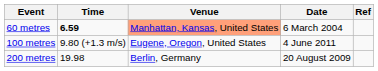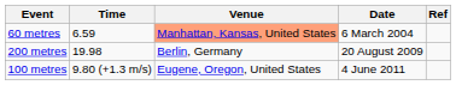 <table class=wikitable>
 <tr>
 <th>Event</th>
 <th>Time</th>
 <th>Venue</th>
 <th>Date</th>
 <th>Ref</th>
 </tr>
 <tr>
 <td><a href='#'>60 metres</a></td>
-<td><strong>6.59</strong></td>
+<td>6.59</td>
 <td style="background: lightsalmon;"><a href='#'>Manhattan, Kansas</a>, United States</td>
 <td>6 March 2004</td>
+<td></td>
+</tr>
+<tr>
+<td><a href='#'>200 metres</a></td>
+<td>19.98</td>
+<td><a href='#'>Berlin</a>, Germany</td>
+<td>20 August 2009</td>
 <td></td>
 </tr>
 <tr>
 <td><a href='#'>100 metres</a></td>
 <td>9.80 (+1.3 m/s)</td>
 <td><a href='#'>Eugene, Oregon</a>, United States</td>
 <td>4 June 2011</td>
 <td></td>
 </tr>
-<tr>
-<td><a href='#'>200 metres</a></td>
-<td>19.98</td>
-<td><a href='#'>Berlin</a>, Germany</td>
-<td>20 August 2009</td>
-<td></td>
-</tr>
 </table>
